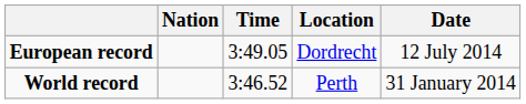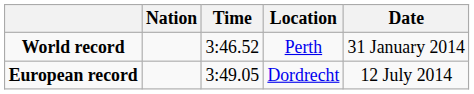 <table class=wikitable style=text-align:center>
 <tr>
 <th></th>
 <th>Nation</th>
 <th>Time</th>
 <th>Location</th>
 <th>Date</th>
 </tr>
 <tr>
+<td><strong>World record</strong></td>
+<td align=left></td>
+<td align=left>3:46.52</td>
+<td><a href='#'>Perth</a></td>
+<td>31 January 2014</td>
+</tr>
+<tr>
 <td><strong>European record</strong></td>
 <td align=left></td>
 <td align=left>3:49.05</td>
 <td><a href='#'>Dordrecht</a></td>
 <td>12 July 2014</td>
 </tr>
-<tr>
-<td><strong>World record</strong></td>
-<td align=left></td>
-<td align=left>3:46.52</td>
-<td><a href='#'>Perth</a></td>
-<td>31 January 2014</td>
-</tr>
 </table>
